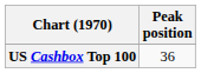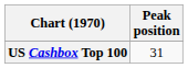 <table class="wikitable sortable plainrowheaders">
 <tr>
 <th scope="col">Chart (1970)</th>
 <th scope="col">Peak<br>position</th>
 </tr>
 <tr>
 </tr>
 <tr>
 </tr>
 <tr>
 </tr>
 <tr>
 <th scope="row">US <a href='#'><em>Cashbox</em></a> Top 100</th>
-<td style="text-align:center;">36</td>
+<td style="text-align:center;">31</td>
 </tr>
 </table>
